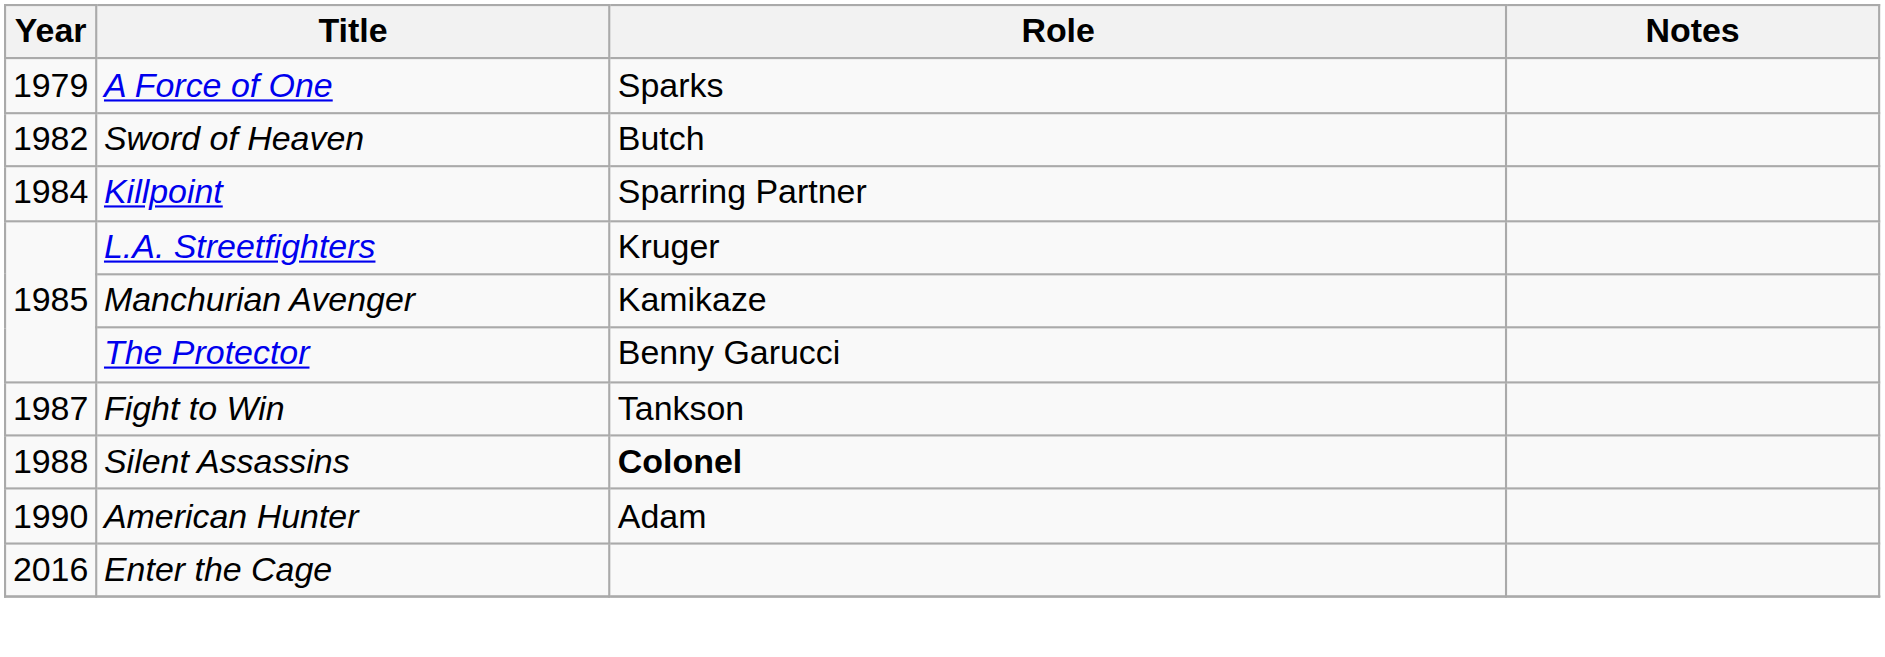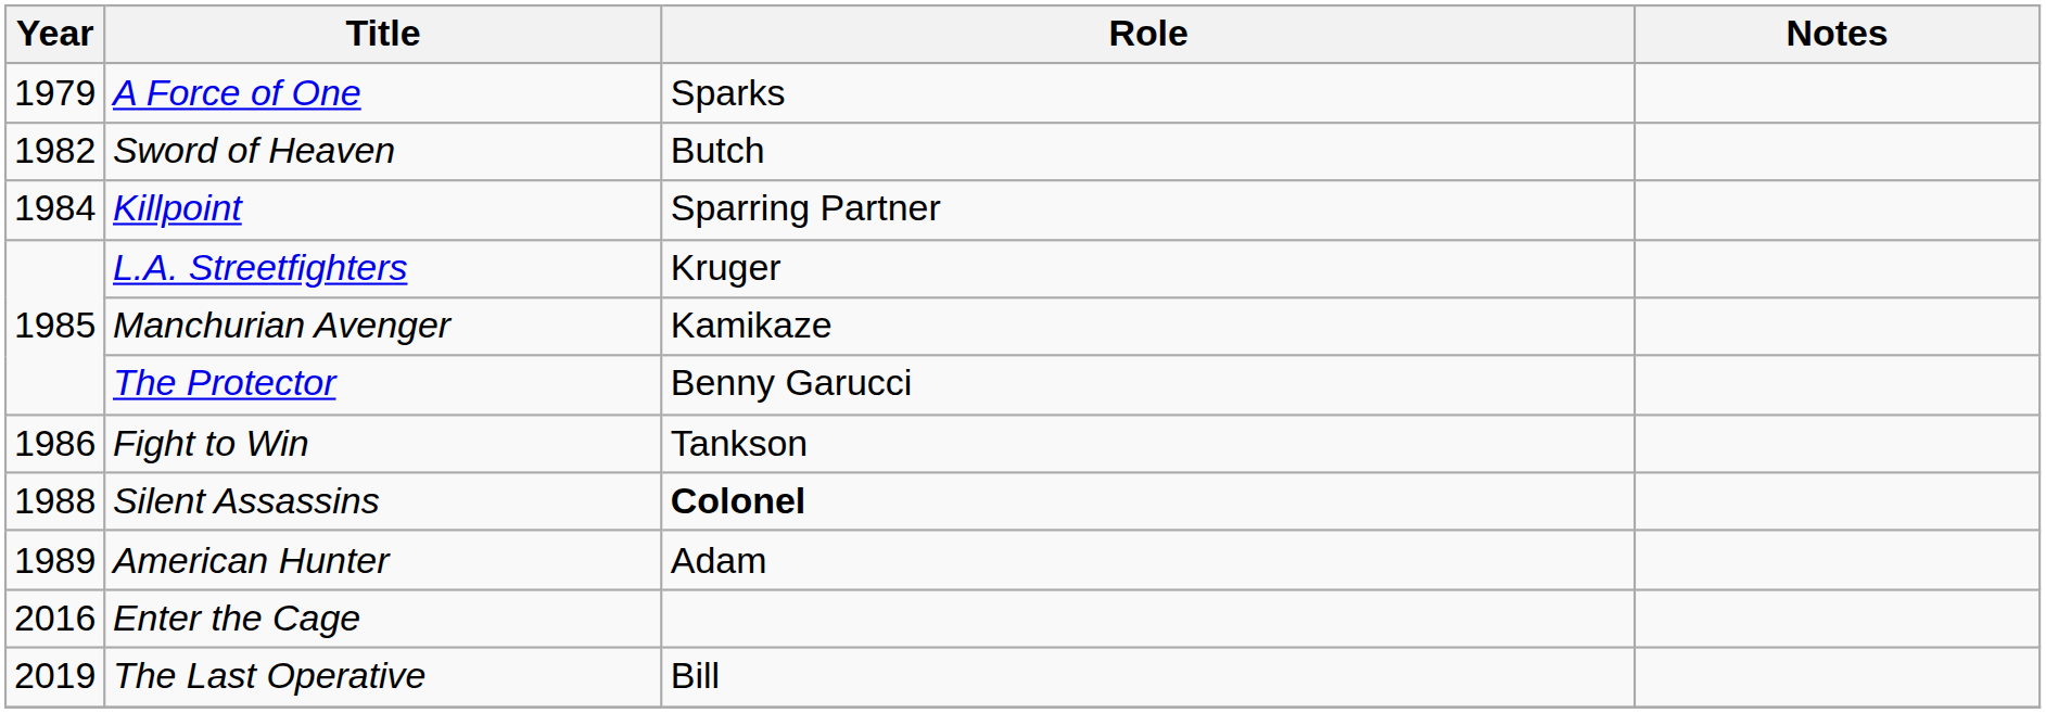 <table class="wikitable sortable" width=70%>
 <tr>
 <th width=35px>Year</th>
 <th width=235px>Title</th>
 <th>Role</th>
 <th>Notes</th>
 </tr>
 <tr>
 <td rowspan=1>1979</td>
 <td><em><a href='#'>A Force of One</a></em></td>
 <td>Sparks</td>
 <td></td>
 </tr>
 <tr>
 <td rowspan=1>1982</td>
 <td><em>Sword of Heaven</em></td>
 <td>Butch</td>
 <td></td>
 </tr>
 <tr>
 <td rowspan=1>1984</td>
 <td><em><a href='#'>Killpoint</a></em></td>
 <td>Sparring Partner</td>
 <td></td>
 </tr>
 <tr>
 <td rowspan=3>1985</td>
 <td><em><a href='#'>L.A. Streetfighters</a></em></td>
 <td>Kruger</td>
 <td></td>
 </tr>
 <tr>
 <td><em>Manchurian Avenger</em></td>
 <td>Kamikaze</td>
 <td></td>
 </tr>
 <tr>
 <td><em><a href='#'>The Protector</a></em></td>
 <td>Benny Garucci</td>
 <td></td>
 </tr>
 <tr>
-<td rowspan=1>1987</td>
+<td rowspan=1>1986</td>
 <td><em>Fight to Win</em></td>
 <td>Tankson</td>
 <td></td>
 </tr>
 <tr>
 <td rowspan=1>1988</td>
 <td><em>Silent Assassins</em></td>
 <td><strong>Colonel</strong></td>
 <td></td>
 </tr>
 <tr>
-<td rowspan=1>1990</td>
+<td rowspan=1>1989</td>
 <td><em>American Hunter</em></td>
 <td>Adam</td>
 <td></td>
 </tr>
 <tr>
 <td rowspan=1>2016</td>
 <td><em>Enter the Cage</em></td>
 <td></td>
 <td></td>
 </tr>
 <tr>
+<td rowspan=1>2019</td>
+<td><em>The Last Operative</em></td>
+<td>Bill</td>
+<td></td>
+</tr>
+<tr>
 </tr>
 </table>
